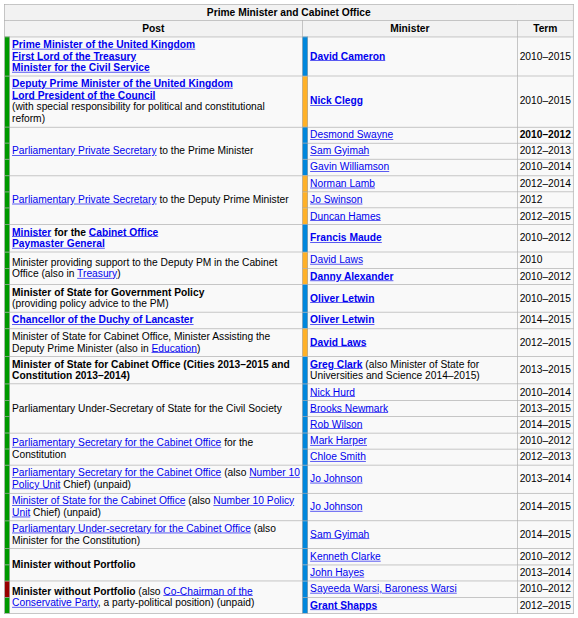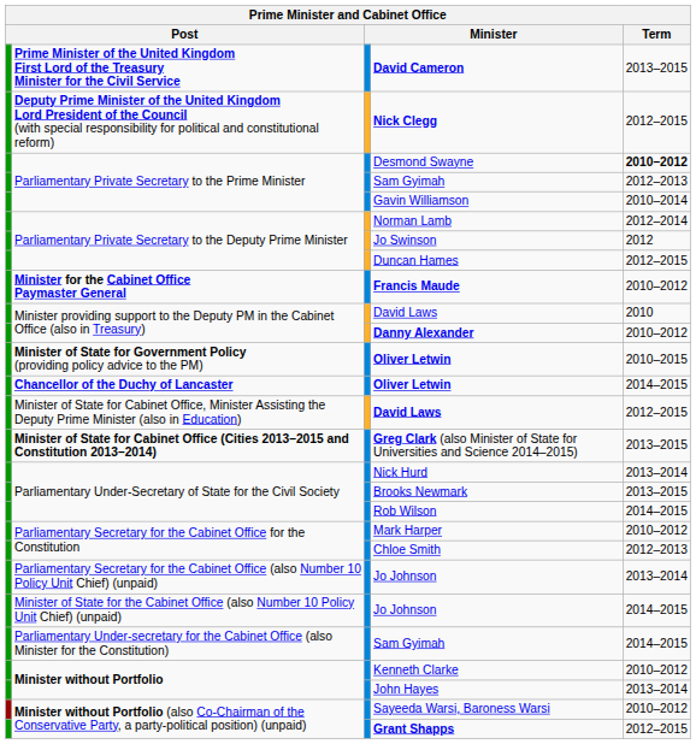 <table class="wikitable">
 <tr>
 <th colspan=6>Prime Minister and Cabinet Office</th>
 </tr>
 <tr>
 <th colspan=2>Post</th>
 <th colspan=2>Minister</th>
 <th>Term</th>
 </tr>
 <tr>
 <td style="width:1px;; background:#090;"></td>
 <td width=450><strong><a href='#'>Prime Minister of the United Kingdom</a></strong><br><strong><a href='#'>First Lord of the Treasury</a></strong><br><strong><a href='#'>Minister for the Civil Service</a></strong></td>
 <td style="width:1px;; background:#0087dc;"></td>
 <td width=320><strong><a href='#'>David Cameron</a></strong></td>
-<td>2010–2015</td>
+<td>2013–2015</td>
 </tr>
 <tr>
 <td style="width:1px;; background:#090;"></td>
 <td><strong><a href='#'>Deputy Prime Minister of the United Kingdom</a> </strong><br><strong><a href='#'>Lord President of the Council</a></strong><br>(with special responsibility for political and constitutional reform)</td>
 <td style="width:1px;; background:#FFB128;"></td>
 <td><strong><a href='#'>Nick Clegg</a></strong></td>
-<td>2010–2015</td>
+<td>2012–2015</td>
 </tr>
 <tr>
 <td style="width:1px;; background:#090;"></td>
 <td rowspan="3"><a href='#'>Parliamentary Private Secretary</a> to the Prime Minister</td>
 <td style="width:1px;; background:#0087dc;"></td>
 <td><a href='#'>Desmond Swayne</a></td>
 <td><strong>2010–2012</strong></td>
 </tr>
 <tr>
 <td style="width:1px;; background:#090;"></td>
 <td style="width:1px;; background:#0087dc;"></td>
 <td><a href='#'>Sam Gyimah</a></td>
 <td>2012–2013</td>
 </tr>
 <tr>
 <td style="width:1px;; background:#090;"></td>
 <td style="width:1px;; background:#0087dc;"></td>
 <td><a href='#'>Gavin Williamson</a></td>
 <td>2010–2014</td>
 </tr>
 <tr>
 <td style="width:1px;; background:#090;"></td>
 <td rowspan="3"><a href='#'>Parliamentary Private Secretary</a> to the Deputy Prime Minister</td>
 <td style="width:1px;; background:#FFB128;"></td>
 <td><a href='#'>Norman Lamb</a></td>
 <td>2012–2014</td>
 </tr>
 <tr>
 <td style="width:1px;; background:#090;"></td>
 <td style="width:1px;; background:#FFB128;"></td>
 <td><a href='#'>Jo Swinson</a></td>
 <td>2012</td>
 </tr>
 <tr>
 <td style="width:1px;; background:#090;"></td>
 <td style="width:1px;; background:#FFB128;"></td>
 <td><a href='#'>Duncan Hames</a></td>
 <td>2012–2015</td>
 </tr>
 <tr>
 <td style="width:1px;; background:#090;"></td>
 <td><strong> <a href='#'>Minister</a> for the <a href='#'>Cabinet Office</a></strong><br><strong><a href='#'>Paymaster General</a></strong></td>
 <td style="width:1px;; background:#0087dc;"></td>
 <td width=320><strong><a href='#'>Francis Maude</a></strong></td>
 <td>2010–2012</td>
 </tr>
 <tr>
 <td style="width:1px;; background:#090;"></td>
 <td rowspan="2">Minister providing support to the Deputy PM in the Cabinet Office (also in <a href='#'>Treasury</a>)</td>
 <td style="width:1px;; background:#FFB128;"></td>
 <td><a href='#'>David Laws</a></td>
 <td>2010</td>
 </tr>
 <tr>
 <td style="width:1px;; background:#090;"></td>
 <td style="width:1px;; background:#FFB128;"></td>
 <td><strong><a href='#'>Danny Alexander</a></strong></td>
 <td>2010–2012</td>
 </tr>
 <tr>
 <td style="width:1px;; background:#090;"></td>
 <td><strong>Minister of State for Government Policy</strong><br>(providing policy advice to the PM)</td>
 <td style="width:1px;; background:#0087dc;"></td>
 <td><strong><a href='#'>Oliver Letwin</a></strong></td>
 <td>2010–2015</td>
 </tr>
 <tr>
 <td style="width:1px;; background:#090;"></td>
 <td><strong><a href='#'>Chancellor of the Duchy of Lancaster</a></strong></td>
 <td style="width:1px;; background:#0087dc;"></td>
 <td><strong><a href='#'>Oliver Letwin</a></strong></td>
 <td>2014–2015</td>
 </tr>
 <tr>
 <td style="width:1px;; background:#090;"></td>
 <td>Minister of State for Cabinet Office, Minister Assisting the Deputy Prime Minister (also in <a href='#'>Education</a>)</td>
 <td style="width:1px;; background:#FFB128;"></td>
 <td><strong><a href='#'>David Laws</a></strong></td>
 <td>2012–2015</td>
 </tr>
 <tr>
 <td style="width:1px;; background:#090;"></td>
 <td style="width:450px;"><strong>Minister of State for Cabinet Office (Cities 2013–2015 and Constitution 2013–2014)</strong></td>
 <td style="width:1px;; background:#0087dc;"></td>
 <td><strong><a href='#'>Greg Clark</a></strong> (also Minister of State for Universities and Science 2014–2015)</td>
 <td>2013–2015</td>
 </tr>
 <tr>
 <td style="width:1px;; background:#090;"></td>
 <td style="width:450px;" rowspan="3">Parliamentary Under-Secretary of State for the Civil Society</td>
 <td style="width:1px;; background:#0087dc;"></td>
 <td><a href='#'>Nick Hurd</a></td>
-<td>2010–2014</td>
+<td>2013–2014</td>
 </tr>
 <tr>
 <td style="width:1px;; background:#090;"></td>
 <td style="width:1px;; background:#0087dc;"></td>
 <td><a href='#'>Brooks Newmark</a></td>
 <td>2013–2015</td>
 </tr>
 <tr>
 <td style="width:1px;; background:#090;"></td>
 <td style="width:1px;; background:#0087dc;"></td>
 <td><a href='#'>Rob Wilson</a></td>
 <td>2014–2015</td>
 </tr>
 <tr>
 <td style="width:1px;; background:#090;"></td>
 <td style="width:450px;" rowspan="2"><a href='#'>Parliamentary Secretary for the Cabinet Office</a> for the Constitution</td>
 <td style="width:1px;; background:#0087dc;"></td>
 <td><a href='#'>Mark Harper</a></td>
 <td>2010–2012</td>
 </tr>
 <tr>
 <td style="width:1px;; background:#090;"></td>
 <td style="width:1px;; background:#0087dc;"></td>
 <td><a href='#'>Chloe Smith</a></td>
 <td>2012–2013</td>
 </tr>
 <tr>
 <td style="width:1px;; background:#090;"></td>
 <td style="width:450px;"><a href='#'>Parliamentary Secretary for the Cabinet Office</a> (also <a href='#'>Number 10 Policy Unit</a> Chief) (unpaid)</td>
 <td style="width:1px;; background:#0087dc;"></td>
 <td><a href='#'>Jo Johnson</a></td>
 <td>2013–2014</td>
 </tr>
 <tr>
 <td style="width:1px;; background:#090;"></td>
 <td style="width:450px;"><a href='#'>Minister of State for the Cabinet Office</a> (also <a href='#'>Number 10 Policy Unit</a> Chief) (unpaid)</td>
 <td style="width:1px;; background:#0087dc;"></td>
 <td><a href='#'>Jo Johnson</a></td>
 <td>2014–2015</td>
 </tr>
 <tr>
 <td style="width:1px;; background:#090;"></td>
 <td style="width:1px;;"><a href='#'>Parliamentary Under-secretary for the Cabinet Office</a> (also Minister for the Constitution)</td>
 <td style="width:1px;; background:#0087dc"></td>
 <td><a href='#'>Sam Gyimah</a></td>
 <td>2014–2015</td>
 </tr>
 <tr>
 <td style="width:1px;; background:#090;"></td>
 <td style="width:450px;" rowspan="2"><strong>Minister without Portfolio</strong></td>
 <td style="width:1px;; background:#0087dc;"></td>
 <td><a href='#'>Kenneth Clarke</a></td>
 <td>2010–2012</td>
 </tr>
 <tr>
 <td style="width:1px;; background:#090;"></td>
 <td style="width:1px;; background:#0087dc;"></td>
 <td><a href='#'>John Hayes</a></td>
 <td>2013–2014</td>
 </tr>
 <tr>
 <td style="width:1px;; background:#900;"></td>
 <td style="width:450px;" rowspan="2"><strong>Minister without Portfolio</strong> (also <a href='#'>Co-Chairman of the Conservative Party</a>, a party-political position) (unpaid)</td>
 <td style="width:1px;; background:#0087dc;"></td>
 <td><a href='#'>Sayeeda Warsi, Baroness Warsi</a></td>
 <td>2010–2012</td>
 </tr>
 <tr>
 <td style="width:1px;; background:#090;"></td>
 <td style="width:1px;; background:#0087dc;"></td>
 <td><strong><a href='#'>Grant Shapps</a></strong></td>
 <td>2012–2015</td>
 </tr>
 </table>
